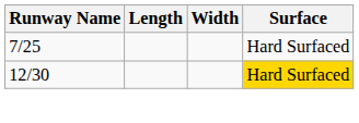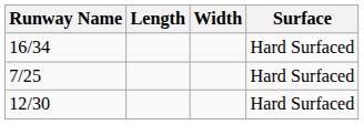 <table class="wikitable">
 <tr>
 <th>Runway Name</th>
 <th>Length</th>
 <th>Width</th>
 <th>Surface</th>
+</tr>
+<tr>
+<td>16/34</td>
+<td></td>
+<td></td>
+<td>Hard Surfaced</td>
 </tr>
 <tr>
 <td>7/25</td>
 <td></td>
 <td></td>
 <td>Hard Surfaced</td>
 </tr>
 <tr>
 <td>12/30</td>
 <td></td>
 <td></td>
-<td style="background: gold;">Hard Surfaced</td>
+<td>Hard Surfaced</td>
 </tr>
 </table>
